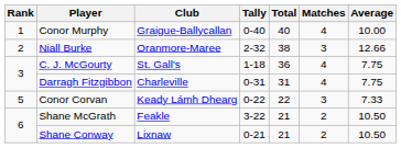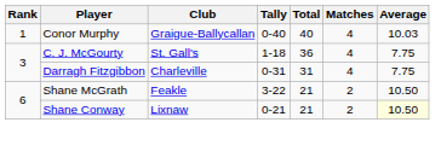 <table class="wikitable">
 <tr>
 <th>Rank</th>
 <th>Player</th>
 <th>Club</th>
 <th>Tally</th>
 <th>Total</th>
 <th>Matches</th>
 <th>Average</th>
 </tr>
 <tr>
 <td rowspan=1 align=center>1</td>
 <td>Conor Murphy</td>
 <td><a href='#'>Graigue-Ballycallan</a></td>
 <td align=center>0-40</td>
 <td align=center>40</td>
 <td align=center>4</td>
-<td align=center>10.00</td>
-</tr>
-<tr>
-<td rowspan=1 align=center>2</td>
-<td><a href='#'>Niall Burke</a></td>
-<td><a href='#'>Oranmore-Maree</a></td>
-<td align=center>2-32</td>
-<td align=center>38</td>
-<td align=center>3</td>
-<td align=center>12.66</td>
+<td align=center>10.03</td>
 </tr>
 <tr>
 <td rowspan=2 align=center>3</td>
 <td><a href='#'>C. J. McGourty</a></td>
 <td><a href='#'>St. Gall's</a></td>
 <td align=center>1-18</td>
 <td align=center>36</td>
 <td align=center>4</td>
 <td align=center>7.75</td>
 </tr>
 <tr>
 <td><a href='#'>Darragh Fitzgibbon</a></td>
 <td><a href='#'>Charleville</a></td>
 <td align=center>0-31</td>
 <td align=center>31</td>
 <td align=center>4</td>
 <td align=center>7.75</td>
 </tr>
 <tr>
-<td rowspan=1 align=center>5</td>
-<td>Conor Corvan</td>
-<td><a href='#'>Keady Lámh Dhearg</a></td>
-<td align=center>0-22</td>
-<td align=center>22</td>
-<td align=center>3</td>
-<td align=center>7.33</td>
-</tr>
-<tr>
 <td rowspan=2 align=center>6</td>
 <td>Shane McGrath</td>
 <td><a href='#'>Feakle</a></td>
 <td align=center>3-22</td>
 <td align=center>21</td>
 <td align=center>2</td>
 <td align=center>10.50</td>
 </tr>
 <tr>
 <td><a href='#'>Shane Conway</a></td>
 <td><a href='#'>Lixnaw</a></td>
 <td align=center>0-21</td>
 <td align=center>21</td>
 <td align=center>2</td>
-<td align=center>10.50</td>
+<td align=center style="background: lightyellow;">10.50</td>
 </tr>
 </table>
